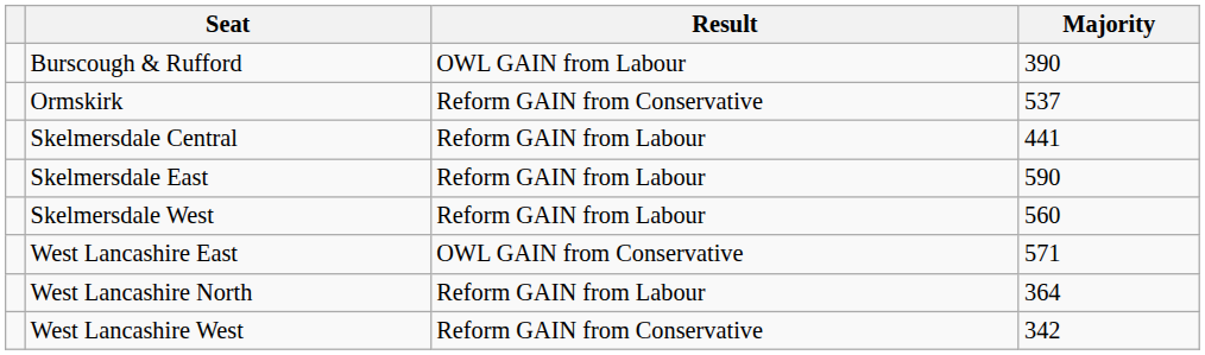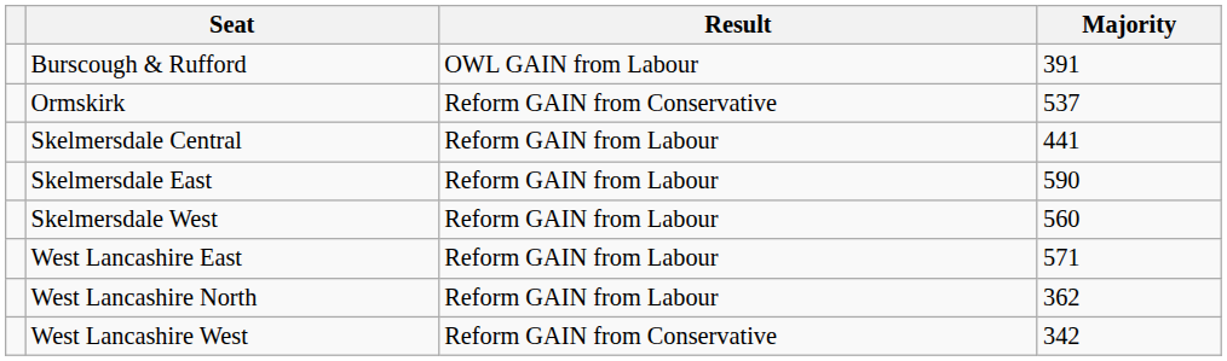 <table class="wikitable" style="right; width:50%">
 <tr>
 <th></th>
 <th>Seat</th>
 <th>Result</th>
 <th>Majority</th>
 </tr>
 <tr>
 <td></td>
 <td>Burscough & Rufford</td>
 <td>OWL GAIN from Labour</td>
-<td>390</td>
+<td>391</td>
 </tr>
 <tr>
 <td></td>
 <td Ormskirk>Ormskirk</td>
 <td>Reform GAIN from Conservative</td>
 <td>537</td>
 </tr>
 <tr>
 <td></td>
 <td>Skelmersdale Central</td>
 <td>Reform GAIN from Labour</td>
 <td>441</td>
 </tr>
 <tr>
 <td></td>
 <td>Skelmersdale East</td>
 <td>Reform GAIN from Labour</td>
 <td>590</td>
 </tr>
 <tr>
 <td></td>
 <td>Skelmersdale West</td>
 <td>Reform GAIN from Labour</td>
 <td>560</td>
 </tr>
 <tr>
 <td></td>
 <td>West Lancashire East</td>
-<td>OWL GAIN from Conservative</td>
+<td>Reform GAIN from Labour</td>
 <td>571</td>
 </tr>
 <tr>
 <td></td>
 <td>West Lancashire North</td>
 <td>Reform GAIN from Labour</td>
-<td>364</td>
+<td>362</td>
 </tr>
 <tr>
 <td></td>
 <td>West Lancashire West</td>
 <td>Reform GAIN from Conservative</td>
 <td>342</td>
 </tr>
 </table>
